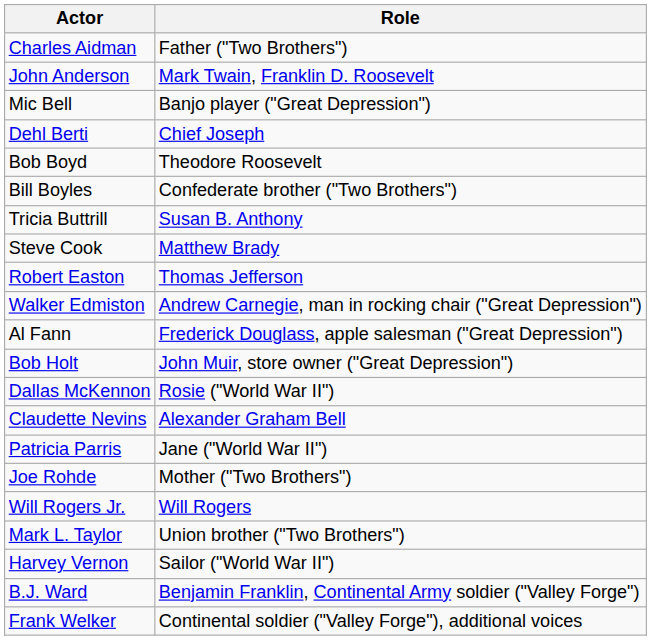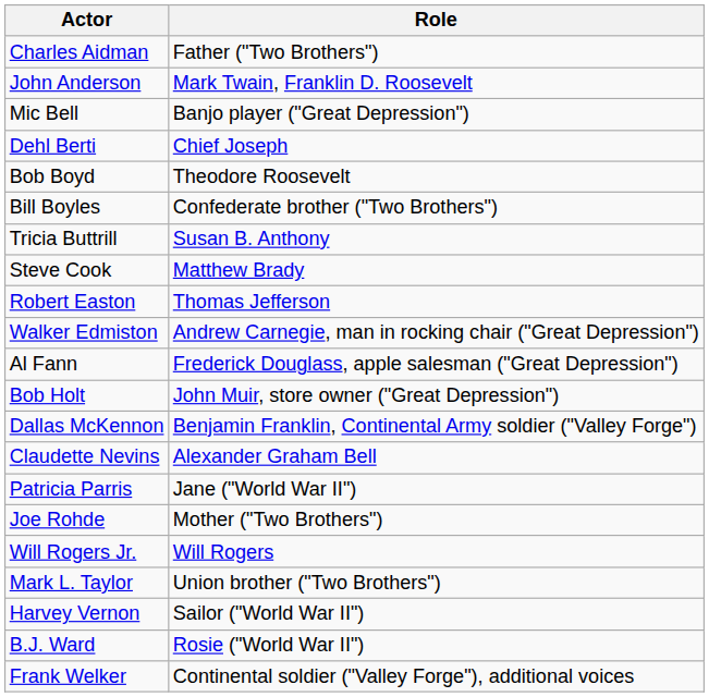 <table class="wikitable">
 <tr>
 <th>Actor</th>
 <th>Role</th>
 </tr>
 <tr>
 <td><a href='#'>Charles Aidman</a></td>
 <td>Father ("Two Brothers")</td>
 </tr>
 <tr>
 <td><a href='#'>John Anderson</a></td>
 <td><a href='#'>Mark Twain</a>, <a href='#'>Franklin D. Roosevelt</a></td>
 </tr>
 <tr>
 <td>Mic Bell</td>
 <td>Banjo player ("Great Depression")</td>
 </tr>
 <tr>
 <td><a href='#'>Dehl Berti</a></td>
 <td><a href='#'>Chief Joseph</a></td>
 </tr>
 <tr>
 <td>Bob Boyd</td>
 <td>Theodore Roosevelt</td>
 </tr>
 <tr>
 <td>Bill Boyles</td>
 <td>Confederate brother ("Two Brothers")</td>
 </tr>
 <tr>
 <td>Tricia Buttrill</td>
 <td><a href='#'>Susan B. Anthony</a></td>
 </tr>
 <tr>
 <td>Steve Cook</td>
 <td><a href='#'>Matthew Brady</a></td>
 </tr>
 <tr>
 <td><a href='#'>Robert Easton</a></td>
 <td><a href='#'>Thomas Jefferson</a></td>
 </tr>
 <tr>
 <td><a href='#'>Walker Edmiston</a></td>
 <td><a href='#'>Andrew Carnegie</a>, man in rocking chair ("Great Depression")</td>
 </tr>
 <tr>
 <td>Al Fann</td>
 <td><a href='#'>Frederick Douglass</a>, apple salesman ("Great Depression")</td>
 </tr>
 <tr>
 <td><a href='#'>Bob Holt</a></td>
 <td><a href='#'>John Muir</a>, store owner ("Great Depression")</td>
 </tr>
 <tr>
 <td><a href='#'>Dallas McKennon</a></td>
-<td><a href='#'>Rosie</a> ("World War II")</td>
+<td><a href='#'>Benjamin Franklin</a>, <a href='#'>Continental Army</a> soldier ("Valley Forge")</td>
 </tr>
 <tr>
 <td><a href='#'>Claudette Nevins</a></td>
 <td><a href='#'>Alexander Graham Bell</a></td>
 </tr>
 <tr>
 <td><a href='#'>Patricia Parris</a></td>
 <td>Jane ("World War II")</td>
 </tr>
 <tr>
 <td><a href='#'>Joe Rohde</a></td>
 <td>Mother ("Two Brothers")</td>
 </tr>
 <tr>
 <td><a href='#'>Will Rogers Jr.</a></td>
 <td><a href='#'>Will Rogers</a></td>
 </tr>
 <tr>
 <td><a href='#'>Mark L. Taylor</a></td>
 <td>Union brother ("Two Brothers")</td>
 </tr>
 <tr>
 <td><a href='#'>Harvey Vernon</a></td>
 <td>Sailor ("World War II")</td>
 </tr>
 <tr>
 <td><a href='#'>B.J. Ward</a></td>
-<td><a href='#'>Benjamin Franklin</a>, <a href='#'>Continental Army</a> soldier ("Valley Forge")</td>
+<td><a href='#'>Rosie</a> ("World War II")</td>
 </tr>
 <tr>
 <td><a href='#'>Frank Welker</a></td>
 <td>Continental soldier ("Valley Forge"), additional voices</td>
 </tr>
 </table>
